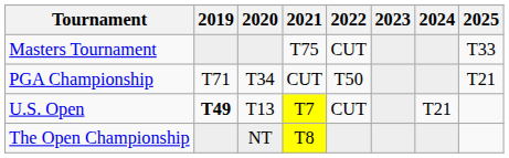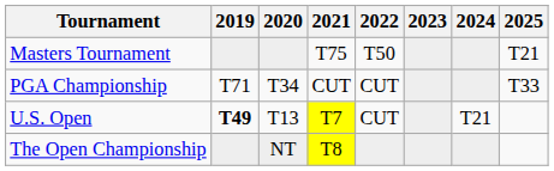 <table class="wikitable" style="font-size:95%;text-align:center;">
 <tr>
 <th>Tournament</th>
 <th>2019</th>
 <th>2020</th>
 <th>2021</th>
 <th>2022</th>
 <th>2023</th>
 <th>2024</th>
 <th>2025</th>
 </tr>
 <tr>
 <td align=left><a href='#'>Masters Tournament</a></td>
 <td style="background:#eeeeee;"></td>
 <td style="background:#eeeeee;"></td>
 <td>T75</td>
-<td>CUT</td>
+<td>T50</td>
 <td style="background:#eeeeee;"></td>
 <td style="background:#eeeeee;"></td>
-<td>T33</td>
+<td>T21</td>
 </tr>
 <tr>
 <td align=left><a href='#'>PGA Championship</a></td>
 <td>T71</td>
 <td>T34</td>
 <td>CUT</td>
-<td>T50</td>
+<td>CUT</td>
 <td style="background:#eeeeee;"></td>
 <td style="background:#eeeeee;"></td>
-<td>T21</td>
+<td>T33</td>
 </tr>
 <tr>
 <td align=left><a href='#'>U.S. Open</a></td>
 <td><strong>T49</strong></td>
 <td>T13</td>
 <td style="background:yellow;">T7</td>
 <td>CUT</td>
 <td style="background:#eeeeee;"></td>
 <td>T21</td>
 <td></td>
 </tr>
 <tr>
 <td align=left><a href='#'>The Open Championship</a></td>
 <td style="background:#eeeeee;"></td>
 <td style="background:#eeeeee;">NT</td>
 <td style="background:yellow;">T8</td>
 <td style="background:#eeeeee;"></td>
 <td style="background:#eeeeee;"></td>
 <td style="background:#eeeeee;"></td>
 <td></td>
 </tr>
 </table>
